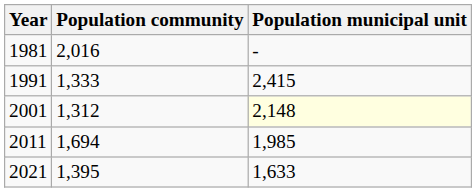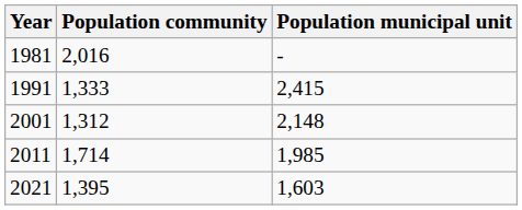 <table class=wikitable>
 <tr>
 <th>Year</th>
 <th>Population community</th>
 <th>Population municipal unit</th>
 </tr>
 <tr>
 <td>1981</td>
 <td>2,016</td>
 <td>-</td>
 </tr>
 <tr>
 <td>1991</td>
 <td>1,333</td>
 <td>2,415</td>
 </tr>
 <tr>
 <td>2001</td>
 <td>1,312</td>
-<td style="background: lightyellow;">2,148</td>
+<td>2,148</td>
 </tr>
 <tr>
 <td>2011</td>
-<td>1,694</td>
+<td>1,714</td>
 <td>1,985</td>
 </tr>
 <tr>
 <td>2021</td>
 <td>1,395</td>
-<td>1,633</td>
+<td>1,603</td>
 </tr>
 </table>
